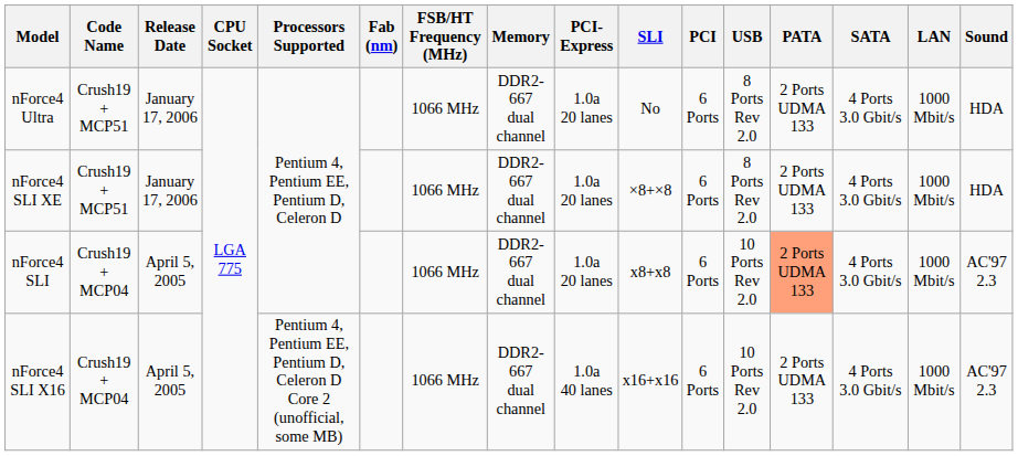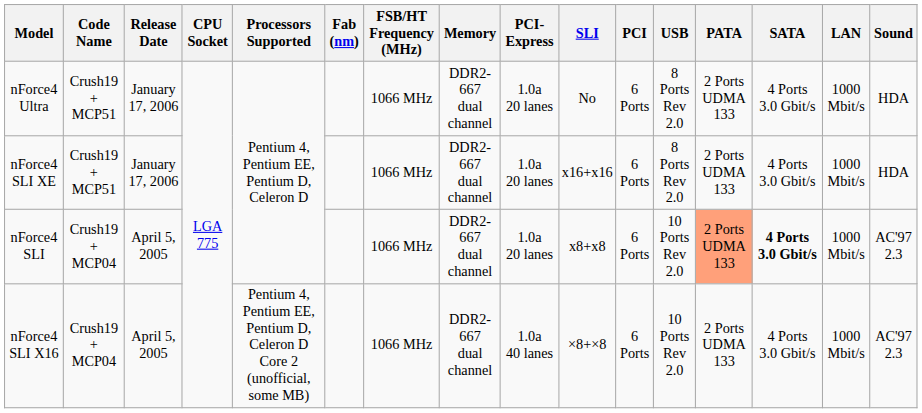 <table class="wikitable" style="font-size: 85%; text-align: center; width: auto;">
 <tr>
 <th>Model</th>
 <th>Code Name</th>
 <th>Release Date</th>
 <th>CPU Socket</th>
 <th>Processors Supported</th>
 <th>Fab (<a href='#'>nm</a>)</th>
 <th>FSB/HT<br>Frequency (MHz)</th>
 <th>Memory</th>
 <th>PCI-Express</th>
 <th><a href='#'>SLI</a></th>
 <th>PCI</th>
 <th>USB</th>
 <th>PATA</th>
 <th>SATA</th>
 <th>LAN</th>
 <th>Sound</th>
 </tr>
 <tr>
 <td>nForce4 Ultra</td>
 <td>Crush19 + MCP51</td>
 <td>January 17, 2006</td>
 <td rowspan=4><a href='#'>LGA 775</a></td>
 <td rowspan=3>Pentium 4, Pentium EE, Pentium D, Celeron D</td>
 <td></td>
 <td>1066 MHz</td>
 <td>DDR2-667<br>dual channel</td>
 <td>1.0a<br>20 lanes</td>
 <td>No</td>
 <td>6 Ports</td>
 <td>8 Ports Rev 2.0</td>
 <td>2 Ports UDMA 133</td>
 <td>4 Ports 3.0 Gbit/s</td>
 <td>1000 Mbit/s</td>
 <td>HDA</td>
 </tr>
 <tr>
 <td>nForce4 SLI XE</td>
 <td>Crush19 + MCP51</td>
 <td>January 17, 2006</td>
 <td></td>
 <td>1066 MHz</td>
 <td>DDR2-667<br>dual channel</td>
 <td>1.0a<br>20 lanes</td>
-<td>×8+×8</td>
+<td>x16+x16</td>
 <td>6 Ports</td>
 <td>8 Ports Rev 2.0</td>
 <td>2 Ports UDMA 133</td>
 <td>4 Ports 3.0 Gbit/s</td>
 <td>1000 Mbit/s</td>
 <td>HDA</td>
 </tr>
 <tr>
 <td>nForce4 SLI</td>
 <td>Crush19 + MCP04</td>
 <td>April 5, 2005</td>
 <td></td>
 <td>1066 MHz</td>
 <td>DDR2-667<br>dual channel</td>
 <td>1.0a<br>20 lanes</td>
 <td>x8+x8</td>
 <td>6 Ports</td>
 <td>10 Ports Rev 2.0</td>
 <td style="background: lightsalmon;">2 Ports UDMA 133</td>
-<td>4 Ports 3.0 Gbit/s</td>
+<td><strong>4 Ports 3.0 Gbit/s</strong></td>
 <td>1000 Mbit/s</td>
 <td>AC'97 2.3</td>
 </tr>
 <tr>
 <td>nForce4 SLI X16</td>
 <td>Crush19 + MCP04</td>
 <td>April 5, 2005</td>
 <td>Pentium 4, Pentium EE, Pentium D, Celeron D<br>Core 2 (unofficial, some MB)</td>
 <td></td>
 <td>1066 MHz</td>
 <td>DDR2-667<br>dual channel</td>
 <td>1.0a<br>40 lanes</td>
-<td>x16+x16</td>
+<td>×8+×8</td>
 <td>6 Ports</td>
 <td>10 Ports Rev 2.0</td>
 <td>2 Ports UDMA 133</td>
 <td>4 Ports 3.0 Gbit/s</td>
 <td>1000 Mbit/s</td>
 <td>AC'97 2.3</td>
 </tr>
 </table>
